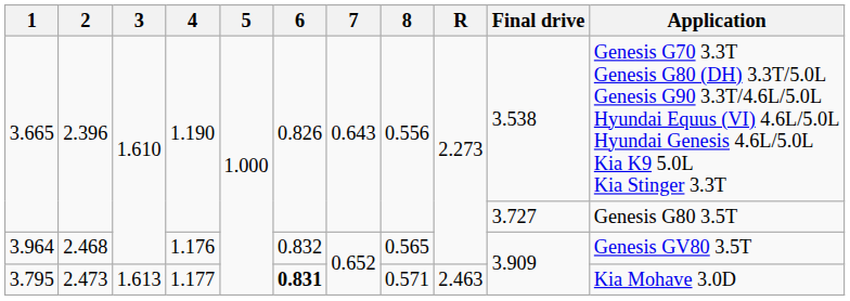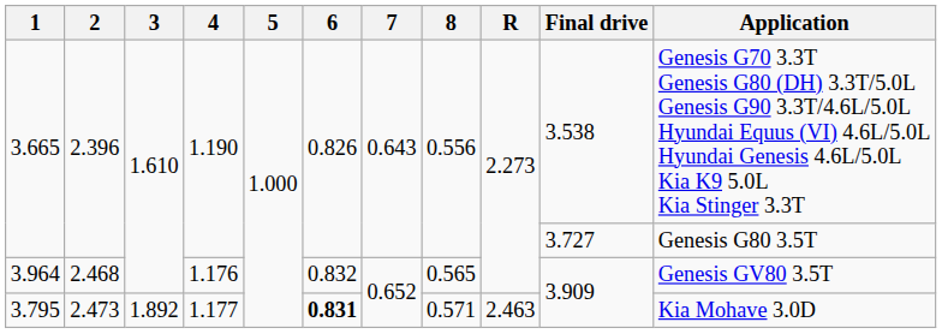 <table class=wikitable>
 <tr>
 <th>1</th>
 <th>2</th>
 <th>3</th>
 <th>4</th>
 <th>5</th>
 <th>6</th>
 <th>7</th>
 <th>8</th>
 <th>R</th>
 <th>Final drive</th>
 <th>Application</th>
 </tr>
 <tr>
 <td rowspan=2>3.665</td>
 <td rowspan=2>2.396</td>
 <td rowspan=3>1.610</td>
 <td rowspan=2>1.190</td>
 <td rowspan=4>1.000</td>
 <td rowspan=2>0.826</td>
 <td rowspan=2>0.643</td>
 <td rowspan=2>0.556</td>
 <td rowspan=3>2.273</td>
 <td>3.538</td>
 <td><a href='#'>Genesis G70</a> 3.3T<br><a href='#'>Genesis G80 (DH)</a> 3.3T/5.0L<br><a href='#'>Genesis G90</a> 3.3T/4.6L/5.0L<br><a href='#'>Hyundai Equus (VI)</a> 4.6L/5.0L<br><a href='#'>Hyundai Genesis</a> 4.6L/5.0L<br><a href='#'>Kia K9</a> 5.0L<br><a href='#'>Kia Stinger</a> 3.3T</td>
 </tr>
 <tr>
 <td>3.727</td>
 <td>Genesis G80 3.5T</td>
 </tr>
 <tr>
 <td>3.964</td>
 <td>2.468</td>
 <td>1.176</td>
 <td>0.832</td>
 <td rowspan=2>0.652</td>
 <td>0.565</td>
 <td rowspan=2>3.909</td>
 <td><a href='#'>Genesis GV80</a> 3.5T</td>
 </tr>
 <tr>
 <td>3.795</td>
 <td>2.473</td>
-<td>1.613</td>
+<td>1.892</td>
 <td>1.177</td>
 <td><strong>0.831</strong></td>
 <td>0.571</td>
 <td>2.463</td>
 <td><a href='#'>Kia Mohave</a> 3.0D</td>
 </tr>
 </table>
